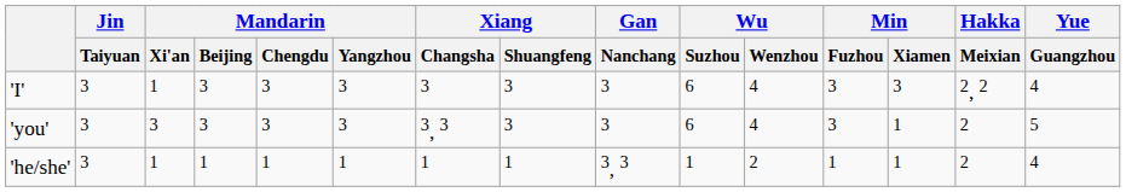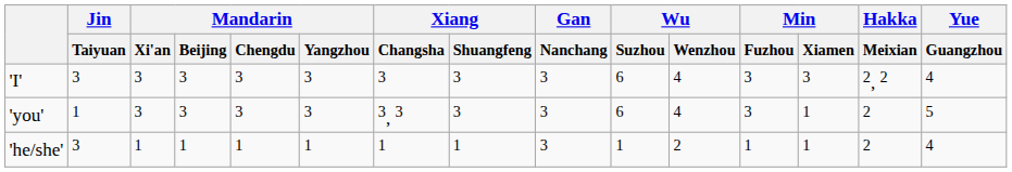 <table class="wikitable" style="margin:1em auto 1em auto">
 <tr>
 <th rowspan="2"></th>
 <th scope="col"><a href='#'>Jin</a></th>
 <th scope="colgroup" colspan="4"><a href='#'>Mandarin</a></th>
 <th scope="colgroup" colspan="2"><a href='#'>Xiang</a></th>
 <th scope="col"><a href='#'>Gan</a></th>
 <th scope="colgroup" colspan="2"><a href='#'>Wu</a></th>
 <th scope="colgroup" colspan="2"><a href='#'>Min</a></th>
 <th scope="col"><a href='#'>Hakka</a></th>
 <th scope="col"><a href='#'>Yue</a></th>
 </tr>
 <tr>
 <th scope="col"><small>Taiyuan</small></th>
 <th scope="col"><small>Xi'an</small></th>
 <th scope="col"><small>Beijing</small></th>
 <th scope="col"><small>Chengdu</small></th>
 <th scope="col"><small>Yangzhou</small></th>
 <th scope="col"><small>Changsha</small></th>
 <th scope="col"><small>Shuangfeng</small></th>
 <th scope="col"><small>Nanchang</small></th>
 <th scope="col"><small>Suzhou</small></th>
 <th scope="col"><small>Wenzhou</small></th>
 <th scope="col"><small>Fuzhou</small></th>
 <th scope="col"><small>Xiamen</small></th>
 <th scope="col"><small>Meixian</small></th>
 <th scope="col"><small>Guangzhou</small></th>
 </tr>
 <tr>
 <td>'I'</td>
 <td><sup>3</sup></td>
-<td><sup>1</sup></td>
+<td><sup>3</sup></td>
 <td><sup>3</sup></td>
 <td><sup>3</sup></td>
 <td><sup>3</sup></td>
 <td><sup>3</sup></td>
 <td><sup>3</sup></td>
 <td><sup>3</sup></td>
 <td><sup>6</sup></td>
 <td><sup>4</sup></td>
 <td><sup>3</sup></td>
 <td><sup>3</sup></td>
 <td><sup>2</sup>, <sup>2</sup></td>
 <td><sup>4</sup></td>
 </tr>
 <tr>
 <td>'you'</td>
-<td><sup>3</sup></td>
+<td><sup>1</sup></td>
 <td><sup>3</sup></td>
 <td><sup>3</sup></td>
 <td><sup>3</sup></td>
 <td><sup>3</sup></td>
 <td><sup>3</sup>, <sup>3</sup></td>
 <td><sup>3</sup></td>
 <td><sup>3</sup></td>
 <td><sup>6</sup></td>
 <td><sup>4</sup></td>
 <td><sup>3</sup></td>
 <td><sup>1</sup></td>
 <td><sup>2</sup></td>
 <td><sup>5</sup></td>
 </tr>
 <tr>
 <td>'he/she'</td>
 <td><sup>3</sup></td>
 <td><sup>1</sup></td>
 <td><sup>1</sup></td>
 <td><sup>1</sup></td>
 <td><sup>1</sup></td>
 <td><sup>1</sup></td>
 <td><sup>1</sup></td>
-<td><sup>3</sup>, <sup>3</sup></td>
+<td><sup>3</sup></td>
 <td><sup>1</sup></td>
 <td><sup>2</sup></td>
 <td><sup>1</sup></td>
 <td><sup>1</sup></td>
 <td><sup>2</sup></td>
 <td><sup>4</sup></td>
 </tr>
 </table>
